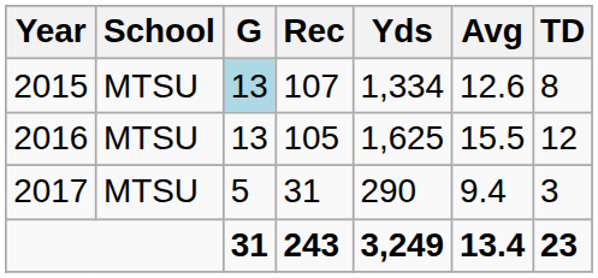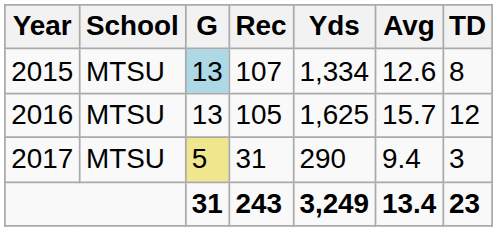 <table class="wikitable">
 <tr>
 <th style="font-weight:bold;">Year</th>
 <th style="font-weight:bold;">School</th>
 <th style="font-weight:bold;">G</th>
 <th style="font-weight:bold;">Rec</th>
 <th style="font-weight:bold;">Yds</th>
 <th style="font-weight:bold;">Avg</th>
 <th style="font-weight:bold;">TD</th>
 </tr>
 <tr>
 <td>2015</td>
 <td>MTSU</td>
 <td style="background: lightblue;">13</td>
 <td>107</td>
 <td>1,334</td>
 <td>12.6</td>
 <td>8</td>
 </tr>
 <tr>
 <td>2016</td>
 <td>MTSU</td>
 <td>13</td>
 <td>105</td>
 <td>1,625</td>
-<td>15.5</td>
+<td>15.7</td>
 <td>12</td>
 </tr>
 <tr>
 <td>2017</td>
 <td>MTSU</td>
-<td>5</td>
+<td style="background: khaki;">5</td>
 <td>31</td>
 <td>290</td>
 <td>9.4</td>
 <td>3</td>
 </tr>
 <tr>
 <td style="text-align:center;" colspan="2"><strong></strong></td>
 <td><strong>31</strong></td>
 <td><strong>243</strong></td>
 <td><strong>3,249</strong></td>
 <td><strong>13.4</strong></td>
 <td><strong>23</strong></td>
 </tr>
 </table>
